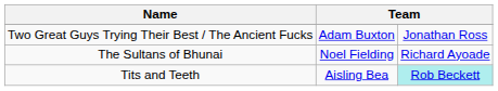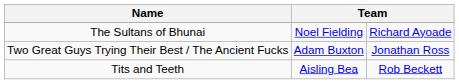 <table class="wikitable" style="text-align:center">
 <tr>
 <th scope="col">Name</th>
 <th colspan="2">Team</th>
 </tr>
 <tr>
 </tr>
 <tr>
+<td>The Sultans of Bhunai</td>
+<td><a href='#'>Noel Fielding</a></td>
+<td><a href='#'>Richard Ayoade</a></td>
+</tr>
+<tr>
 <td>Two Great Guys Trying Their Best / The Ancient Fucks</td>
 <td><a href='#'>Adam Buxton</a></td>
 <td><a href='#'>Jonathan Ross</a></td>
 </tr>
 <tr>
-<td>The Sultans of Bhunai</td>
-<td><a href='#'>Noel Fielding</a></td>
-<td><a href='#'>Richard Ayoade</a></td>
-</tr>
-<tr>
 <td>Tits and Teeth</td>
 <td><a href='#'>Aisling Bea</a></td>
-<td style="background: paleturquoise;"><a href='#'>Rob Beckett</a></td>
+<td><a href='#'>Rob Beckett</a></td>
 </tr>
 </table>
